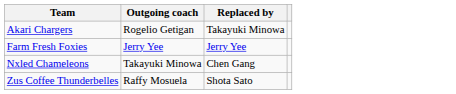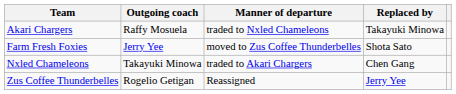 <table class=wikitable>
 <tr>
 <th>Team</th>
 <th>Outgoing coach</th>
+<th>Manner of departure</th>
 <th>Replaced by</th>
 <th></th>
 </tr>
 <tr>
 <td><a href='#'>Akari Chargers</a></td>
-<td> Rogelio Getigan</td>
+<td> Raffy Mosuela</td>
+<td>traded to <a href='#'>Nxled Chameleons</a></td>
 <td> Takayuki Minowa</td>
 <td style="text-align:center"></td>
 </tr>
 <tr>
 <td><a href='#'>Farm Fresh Foxies</a></td>
 <td> <a href='#'>Jerry Yee</a></td>
-<td> <a href='#'>Jerry Yee</a></td>
+<td>moved to <a href='#'>Zus Coffee Thunderbelles</a></td>
+<td> Shota Sato</td>
 <td style="text-align:center"></td>
 </tr>
 <tr>
 <td><a href='#'>Nxled Chameleons</a></td>
 <td> Takayuki Minowa</td>
+<td>traded to <a href='#'>Akari Chargers</a></td>
 <td> Chen Gang</td>
 <td style="text-align:center"></td>
 </tr>
 <tr>
 <td><a href='#'>Zus Coffee Thunderbelles</a></td>
-<td> Raffy Mosuela</td>
-<td> Shota Sato</td>
+<td> Rogelio Getigan</td>
+<td>Reassigned</td>
+<td> <a href='#'>Jerry Yee</a></td>
 <td style="text-align:center"></td>
 </tr>
 </table>
